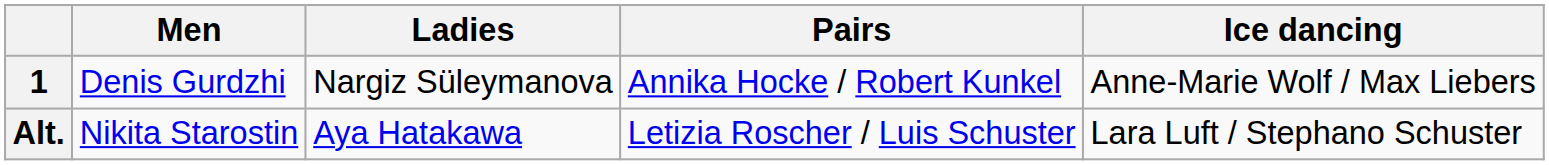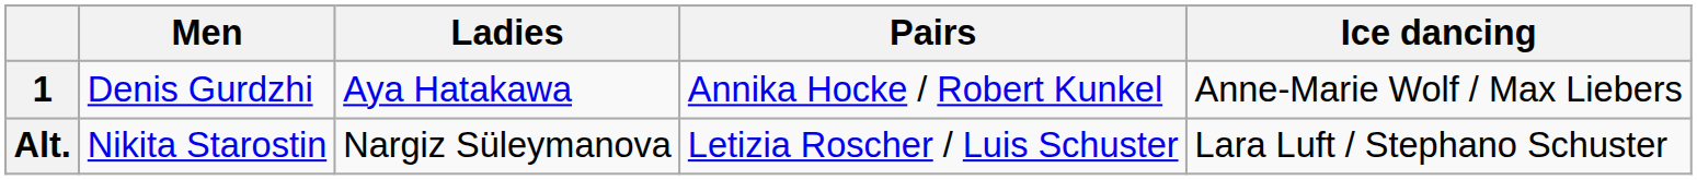 <table class="wikitable">
 <tr>
 <th></th>
 <th>Men</th>
 <th>Ladies</th>
 <th>Pairs</th>
 <th>Ice dancing</th>
 </tr>
 <tr>
 <th>1</th>
 <td><a href='#'>Denis Gurdzhi</a></td>
-<td>Nargiz Süleymanova</td>
+<td><a href='#'>Aya Hatakawa</a></td>
 <td><a href='#'>Annika Hocke</a> / <a href='#'>Robert Kunkel</a></td>
 <td>Anne-Marie Wolf / Max Liebers</td>
 </tr>
 <tr>
 <th>Alt.</th>
 <td><a href='#'>Nikita Starostin</a></td>
-<td><a href='#'>Aya Hatakawa</a></td>
+<td>Nargiz Süleymanova</td>
 <td><a href='#'>Letizia Roscher</a> / <a href='#'>Luis Schuster</a></td>
 <td>Lara Luft / Stephano Schuster</td>
 </tr>
 </table>
